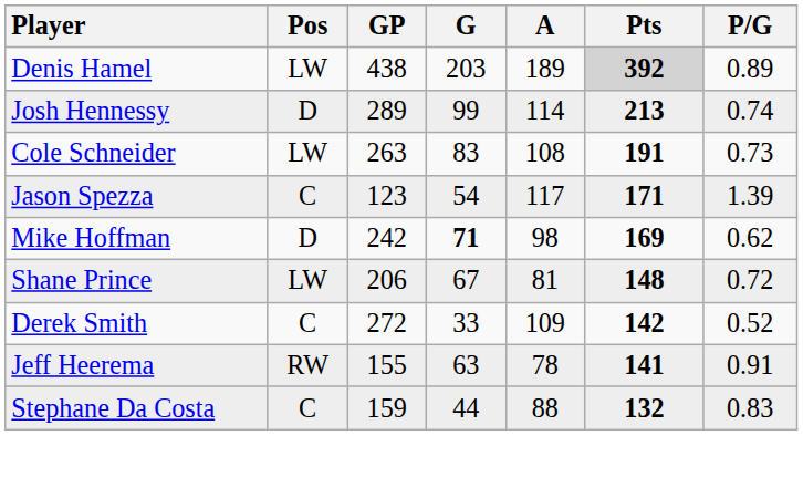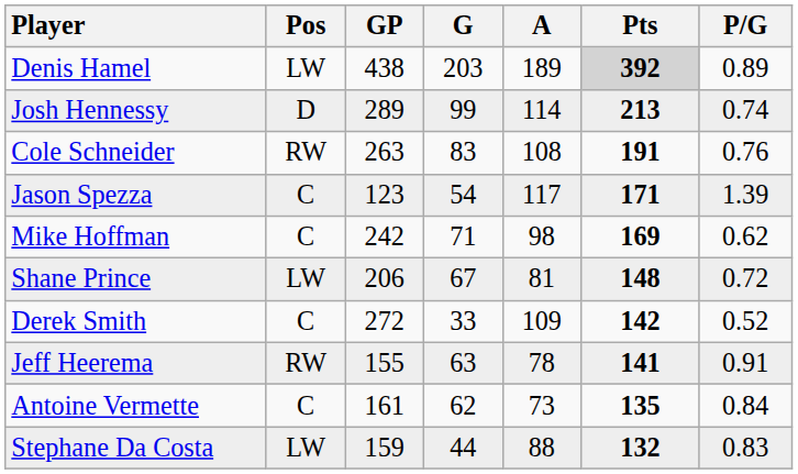 <table class="wikitable sortable">
 <tr style="text-align:center; font-weight:bold; background:#ddd;">
 <th style="text-align:left; width:150px;" class="unsortable">Player</th>
 <th style="width:40px;" class="unsortable">Pos</th>
 <th style="width:40px;">GP</th>
 <th style="width:40px;">G</th>
 <th style="width:40px;">A</th>
 <th style="width:4em;">Pts</th>
 <th style="width:3em;">P/G</th>
 </tr>
 <tr style="text-align:center;">
 <td style="text-align:left;"><a href='#'>Denis Hamel</a></td>
 <td>LW</td>
 <td>438</td>
 <td>203</td>
 <td>189</td>
 <td style="background: lightgrey;"><strong>392</strong></td>
 <td>0.89</td>
 </tr>
 <tr style="text-align:center; background:#eee;">
 <td style="text-align:left;"><a href='#'>Josh Hennessy</a></td>
 <td>D</td>
 <td>289</td>
 <td>99</td>
 <td>114</td>
 <td><strong>213</strong></td>
 <td>0.74</td>
 </tr>
 <tr style="text-align:center;">
 <td style="text-align:left;"><a href='#'>Cole Schneider</a></td>
-<td>LW</td>
+<td>RW</td>
 <td>263</td>
 <td>83</td>
 <td>108</td>
 <td><strong>191</strong></td>
-<td>0.73</td>
+<td>0.76</td>
 </tr>
 <tr style="text-align:center; background:#eee;">
 <td style="text-align:left;"><a href='#'>Jason Spezza</a></td>
 <td>C</td>
 <td>123</td>
 <td>54</td>
 <td>117</td>
 <td><strong>171</strong></td>
 <td>1.39</td>
 </tr>
 <tr style="text-align:center;">
 <td style="text-align:left;"><a href='#'>Mike Hoffman</a></td>
-<td>D</td>
+<td>C</td>
 <td>242</td>
-<td><strong>71</strong></td>
+<td>71</td>
 <td>98</td>
 <td><strong>169</strong></td>
 <td>0.62</td>
 </tr>
 <tr style="text-align:center; background:#eee;">
 <td style="text-align:left;"><a href='#'>Shane Prince</a></td>
 <td>LW</td>
 <td>206</td>
 <td>67</td>
 <td>81</td>
 <td><strong>148</strong></td>
 <td>0.72</td>
 </tr>
 <tr style="text-align:center;">
 <td style="text-align:left;"><a href='#'>Derek Smith</a></td>
 <td>C</td>
 <td>272</td>
 <td>33</td>
 <td>109</td>
 <td><strong>142</strong></td>
 <td>0.52</td>
 </tr>
 <tr style="text-align:center; background:#eee; ">
 <td style="text-align:left;"><a href='#'>Jeff Heerema</a></td>
 <td>RW</td>
 <td>155</td>
 <td>63</td>
 <td>78</td>
 <td><strong>141</strong></td>
 <td>0.91</td>
 </tr>
+<tr style="text-align:center; ">
+<td style="text-align:left;"><a href='#'>Antoine Vermette</a></td>
+<td>C</td>
+<td>161</td>
+<td>62</td>
+<td>73</td>
+<td><strong>135</strong></td>
+<td>0.84</td>
+</tr>
 <tr style="text-align:center; background:#eee;">
 <td style="text-align:left;"><a href='#'>Stephane Da Costa</a></td>
-<td>C</td>
+<td>LW</td>
 <td>159</td>
 <td>44</td>
 <td>88</td>
 <td><strong>132</strong></td>
 <td>0.83</td>
 </tr>
 </table>
